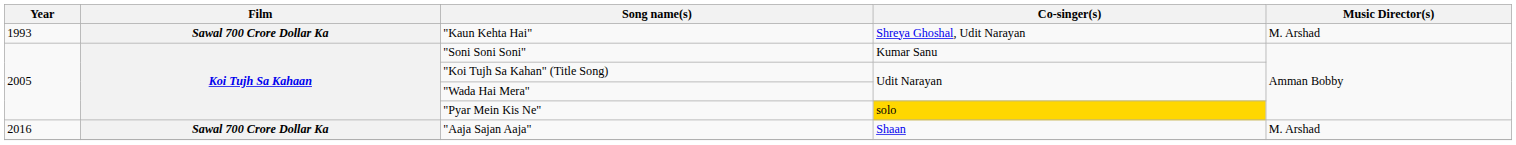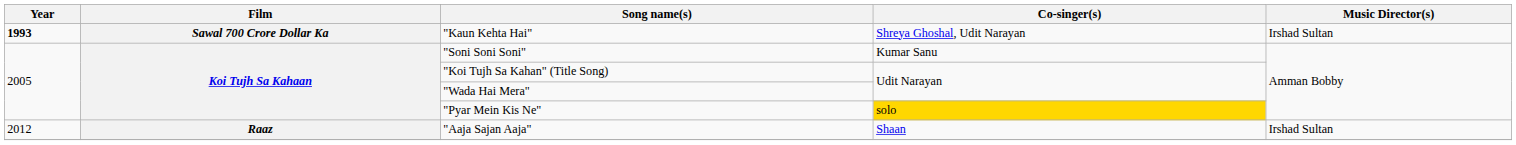 <table class="wikitable sortable" style="width:100%;">
 <tr>
 <th>Year</th>
 <th>Film</th>
 <th>Song name(s)</th>
 <th>Co-singer(s)</th>
 <th>Music Director(s)</th>
 </tr>
 <tr>
-<td>1993</td>
+<td><strong>1993</strong></td>
 <th><em>Sawal 700 Crore Dollar Ka</em></th>
 <td>"Kaun Kehta Hai"</td>
 <td><a href='#'>Shreya Ghoshal</a>, Udit Narayan</td>
-<td>M. Arshad</td>
+<td>Irshad Sultan</td>
 </tr>
 <tr>
 <td rowspan="4">2005</td>
 <th rowspan="4"><em><a href='#'>Koi Tujh Sa Kahaan</a></em></th>
 <td>"Soni Soni Soni"</td>
 <td>Kumar Sanu</td>
 <td rowspan="4">Amman Bobby</td>
 </tr>
 <tr>
 <td>"Koi Tujh Sa Kahan" (Title Song)</td>
 <td rowspan="2">Udit Narayan</td>
 </tr>
 <tr>
 <td>"Wada Hai Mera"</td>
 </tr>
 <tr>
 <td>"Pyar Mein Kis Ne"</td>
 <td style="background: gold;">solo</td>
 </tr>
 <tr>
-<td>2016</td>
-<th><em>Sawal 700 Crore Dollar Ka</em></th>
+<td>2012</td>
+<th><em>Raaz</em></th>
 <td>"Aaja Sajan Aaja"</td>
 <td><a href='#'>Shaan</a></td>
-<td>M. Arshad</td>
+<td>Irshad Sultan</td>
 </tr>
 <tr>
 </tr>
 </table>
